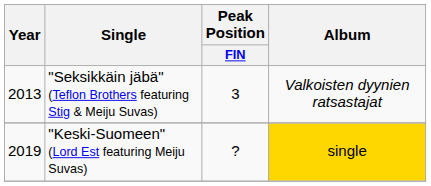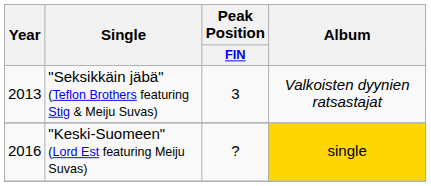 <table class="wikitable">
 <tr>
 <th rowspan="2">Year</th>
 <th rowspan="2" style="width:160px;">Single</th>
 <th colspan="1">Peak <br>Position</th>
 <th rowspan="2" style="width:160px;">Album</th>
 </tr>
 <tr>
 <th style="width;font-size:85%"><a href='#'>FIN</a><br></th>
 </tr>
 <tr>
 <td rowspan=1>2013</td>
 <td>"Seksikkäin jäbä" <br><small>(<a href='#'>Teflon Brothers</a> featuring <a href='#'>Stig</a> & Meiju Suvas)</small></td>
 <td style="text-align:center;">3</td>
 <td style="text-align:center;"><em>Valkoisten dyynien ratsastajat</em></td>
 </tr>
 <tr>
 </tr>
 <tr>
-<td rowspan=1>2019</td>
+<td rowspan=1>2016</td>
 <td>"Keski-Suomeen" <br><small>(<a href='#'>Lord Est</a> featuring Meiju Suvas)</small></td>
 <td style="text-align:center;">?</td>
 <td style="background: gold; text-align:center;">single</td>
 </tr>
 <tr>
 </tr>
 </table>
